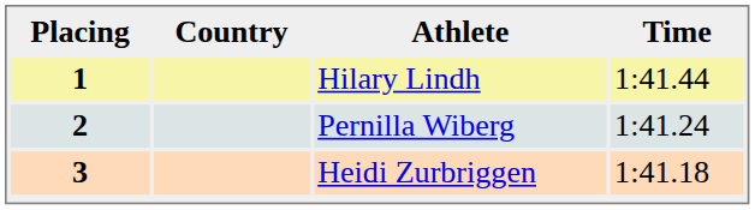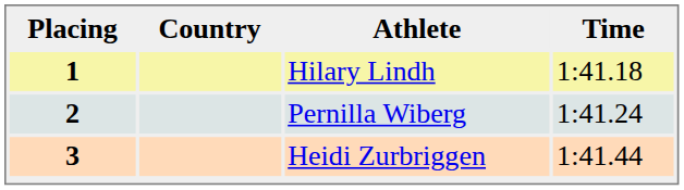 <table style="border-style:solid;border-width:1px;border-color:#808080;background-color:#EFEFEF" cellspacing="2" cellpadding="2" width="380px">
 <tr bgcolor="#EFEFEF">
 <th>Placing</th>
 <th>Country</th>
 <th>Athlete</th>
 <th>Time</th>
 </tr>
 <tr align="center" valign="top" bgcolor="#F7F6A8">
 <th>1</th>
 <td></td>
 <td align="left"><a href='#'>Hilary Lindh</a></td>
-<td align="left">1:41.44</td>
+<td align="left">1:41.18</td>
 </tr>
 <tr align="center" valign="top" bgcolor="#DCE5E5">
 <th>2</th>
 <td></td>
 <td align="left"><a href='#'>Pernilla Wiberg</a></td>
 <td align="left">1:41.24</td>
 </tr>
 <tr align="center" valign="top" bgcolor="#FFDAB9">
 <th>3</th>
 <td></td>
 <td align="left"><a href='#'>Heidi Zurbriggen</a></td>
-<td align="left">1:41.18</td>
+<td align="left">1:41.44</td>
 </tr>
 <tr align="center" valign="top" bgcolor="#FFFFFF">
 </tr>
 </table>
